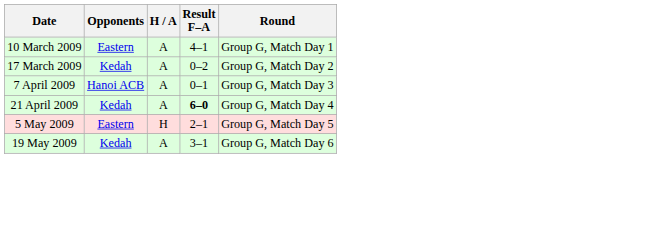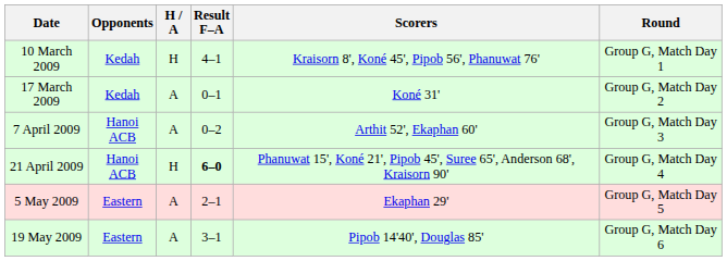 <table class="wikitable" style="text-align:center">
 <tr>
 <th>Date</th>
 <th>Opponents</th>
 <th>H / A</th>
 <th>Result<br>F–A</th>
+<th>Scorers</th>
 <th>Round</th>
 </tr>
 <tr bgcolor="#ddffdd">
 <td>10 March 2009</td>
-<td><a href='#'>Eastern</a></td>
-<td>A</td>
+<td><a href='#'>Kedah</a></td>
+<td>H</td>
 <td>4–1</td>
+<td><a href='#'>Kraisorn</a> 8', <a href='#'>Koné</a> 45', <a href='#'>Pipob</a> 56', <a href='#'>Phanuwat</a> 76'</td>
 <td>Group G, Match Day 1</td>
 </tr>
 <tr bgcolor="#ddffdd">
 <td>17 March 2009</td>
 <td><a href='#'>Kedah</a></td>
 <td>A</td>
-<td>0–2</td>
+<td>0–1</td>
+<td><a href='#'>Koné</a> 31'</td>
 <td>Group G, Match Day 2</td>
 </tr>
 <tr bgcolor="#ddffdd">
 <td>7 April 2009</td>
 <td><a href='#'>Hanoi ACB</a></td>
 <td>A</td>
-<td>0–1</td>
+<td>0–2</td>
+<td><a href='#'>Arthit</a> 52', <a href='#'>Ekaphan</a> 60'</td>
 <td>Group G, Match Day 3</td>
 </tr>
 <tr bgcolor="#ddffdd">
 <td>21 April 2009</td>
-<td><a href='#'>Kedah</a></td>
-<td>A</td>
+<td><a href='#'>Hanoi ACB</a></td>
+<td>H</td>
 <td><strong>6–0</strong></td>
+<td><a href='#'>Phanuwat</a> 15', <a href='#'>Koné</a> 21', <a href='#'>Pipob</a> 45', <a href='#'>Suree</a> 65', Anderson 68', <a href='#'>Kraisorn</a> 90'</td>
 <td>Group G, Match Day 4</td>
 </tr>
 <tr bgcolor="#ffdddd">
 <td>5 May 2009</td>
 <td><a href='#'>Eastern</a></td>
-<td>H</td>
+<td>A</td>
 <td>2–1</td>
+<td><a href='#'>Ekaphan</a> 29'</td>
 <td>Group G, Match Day 5</td>
 </tr>
 <tr bgcolor="#ddffdd">
 <td>19 May 2009</td>
-<td><a href='#'>Kedah</a></td>
+<td><a href='#'>Eastern</a></td>
 <td>A</td>
 <td>3–1</td>
+<td><a href='#'>Pipob</a> 14'40', <a href='#'>Douglas</a> 85'</td>
 <td>Group G, Match Day 6</td>
 </tr>
 </table>
